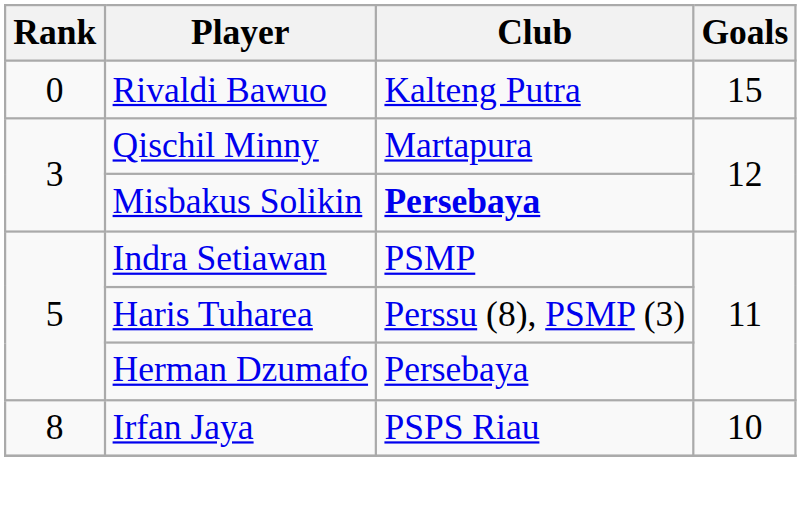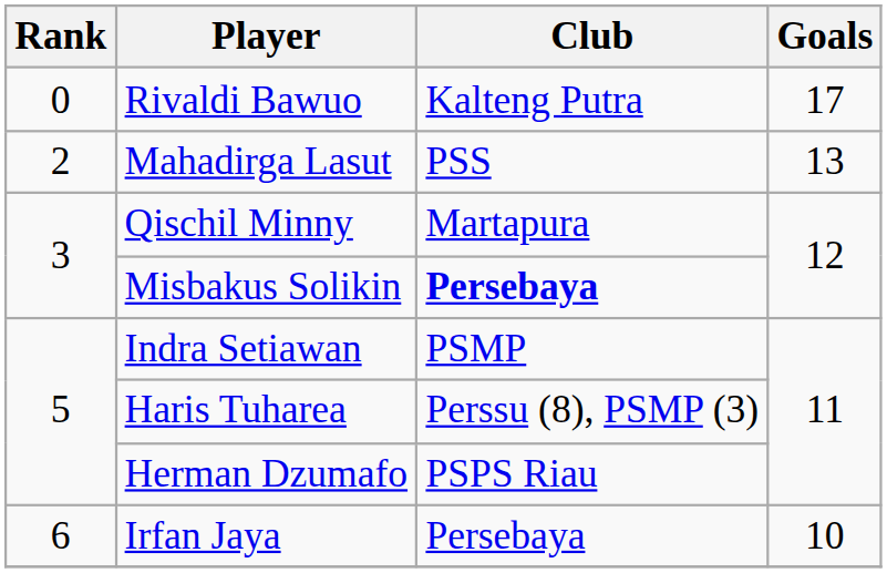 <table class="wikitable" style="text-align:center">
 <tr>
 <th>Rank</th>
 <th>Player</th>
 <th>Club</th>
 <th>Goals</th>
 </tr>
 <tr>
 <td>0</td>
 <td align="left"> <a href='#'>Rivaldi Bawuo</a></td>
 <td align="left"><a href='#'>Kalteng Putra</a></td>
-<td>15</td>
+<td>17</td>
+</tr>
+<tr>
+<td>2</td>
+<td align="left"> <a href='#'>Mahadirga Lasut</a></td>
+<td align="left"><a href='#'>PSS</a></td>
+<td>13</td>
 </tr>
 <tr>
 <td rowspan=2>3</td>
 <td align="left"> <a href='#'>Qischil Minny</a></td>
 <td align="left"><a href='#'>Martapura</a></td>
 <td rowspan=2>12</td>
 </tr>
 <tr>
 <td align="left"> <a href='#'>Misbakus Solikin</a></td>
 <td align="left"><strong><a href='#'>Persebaya</a></strong></td>
 </tr>
 <tr>
 <td rowspan=3>5</td>
 <td align="left"> <a href='#'>Indra Setiawan</a></td>
 <td align="left"><a href='#'>PSMP</a></td>
 <td rowspan=3>11</td>
 </tr>
 <tr>
 <td align="left"> <a href='#'>Haris Tuharea</a></td>
 <td align="left"><a href='#'>Perssu</a> (8), <a href='#'>PSMP</a> (3)</td>
 </tr>
 <tr>
 <td align="left"> <a href='#'>Herman Dzumafo</a></td>
-<td align="left"><a href='#'>Persebaya</a></td>
+<td align="left"><a href='#'>PSPS Riau</a></td>
 </tr>
 <tr>
-<td>8</td>
+<td>6</td>
 <td align="left"> <a href='#'>Irfan Jaya</a></td>
-<td align="left"><a href='#'>PSPS Riau</a></td>
+<td align="left"><a href='#'>Persebaya</a></td>
 <td>10</td>
 </tr>
 <tr>
 </tr>
 </table>
